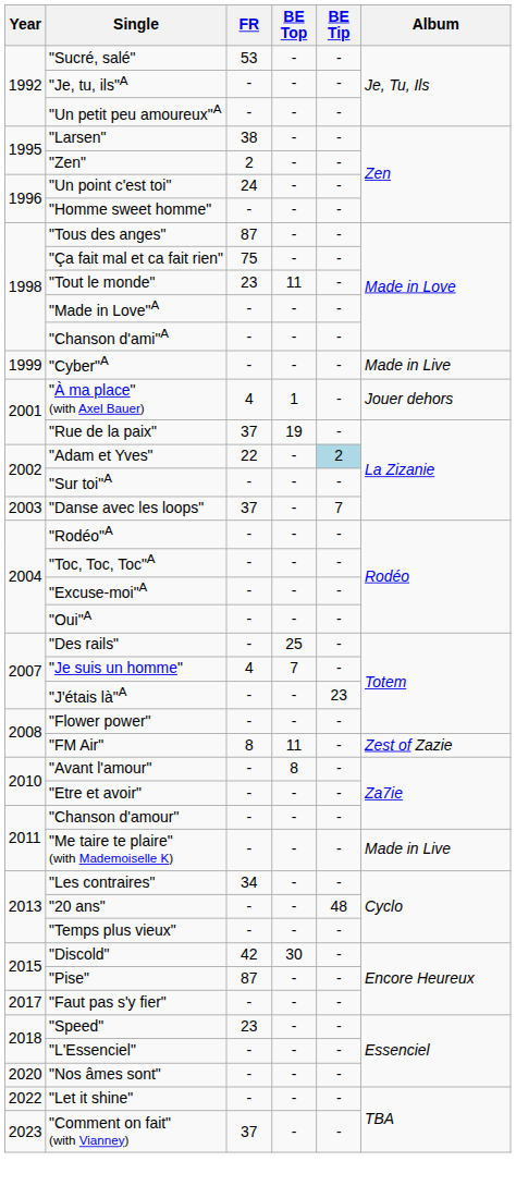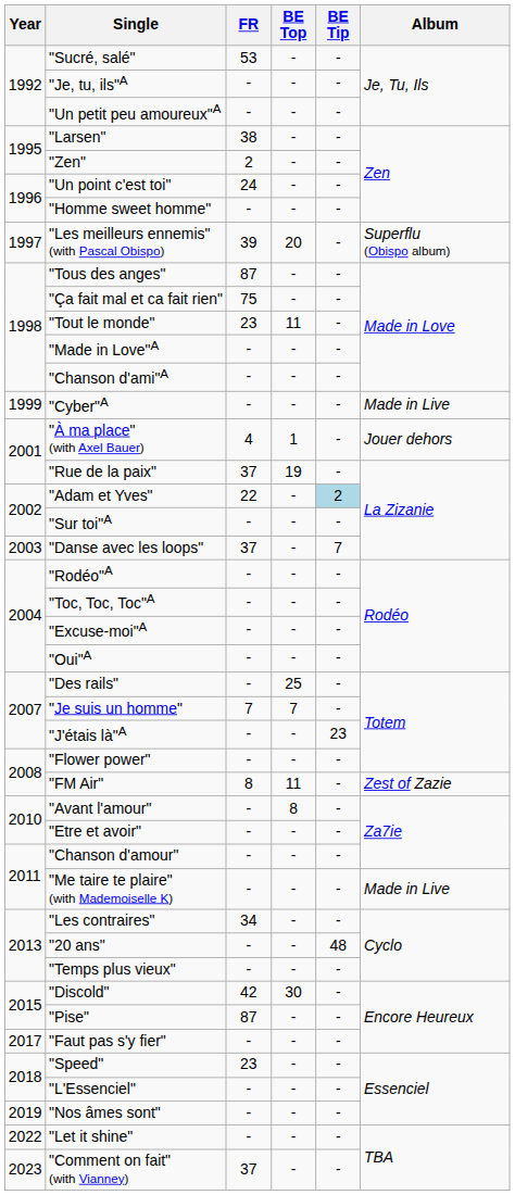 <table class="wikitable">
 <tr>
 <th>Year</th>
 <th>Single</th>
 <th width="40"><a href='#'>FR</a></th>
 <th width="40"><a href='#'>BE <br>Top</a></th>
 <th width="40"><a href='#'>BE <br>Tip</a></th>
 <th style="width:150px;">Album</th>
 </tr>
 <tr>
 <td rowspan="3">1992</td>
 <td>"Sucré, salé"</td>
 <td style="text-align:center;">53</td>
 <td style="text-align:center;">-</td>
 <td style="text-align:center;">-</td>
 <td rowspan="3"><em>Je, Tu, Ils</em></td>
 </tr>
 <tr>
 <td>"Je, tu, ils"<sup>A</sup></td>
 <td style="text-align:center;">-</td>
 <td style="text-align:center;">-</td>
 <td style="text-align:center;">-</td>
 </tr>
 <tr>
 <td>"Un petit peu amoureux"<sup>A</sup></td>
 <td style="text-align:center;">-</td>
 <td style="text-align:center;">-</td>
 <td style="text-align:center;">-</td>
 </tr>
 <tr>
 <td rowspan="2">1995</td>
 <td>"Larsen"</td>
 <td style="text-align:center;">38</td>
 <td style="text-align:center;">-</td>
 <td style="text-align:center;">-</td>
 <td rowspan="4"><em><a href='#'>Zen</a></em></td>
 </tr>
 <tr>
 <td>"Zen"</td>
 <td style="text-align:center;">2</td>
 <td style="text-align:center;">-</td>
 <td style="text-align:center;">-</td>
 </tr>
 <tr>
 <td rowspan="2">1996</td>
 <td>"Un point c'est toi"</td>
 <td style="text-align:center;">24</td>
 <td style="text-align:center;">-</td>
 <td style="text-align:center;">-</td>
 </tr>
 <tr>
 <td>"Homme sweet homme"</td>
 <td style="text-align:center;">-</td>
 <td style="text-align:center;">-</td>
 <td style="text-align:center;">-</td>
+</tr>
+<tr>
+<td>1997</td>
+<td>"Les meilleurs ennemis"<small><br>(with <a href='#'>Pascal Obispo</a>)</small></td>
+<td style="text-align:center;">39</td>
+<td style="text-align:center;">20</td>
+<td style="text-align:center;">-</td>
+<td><em>Superflu</em> <br><small>(<a href='#'>Obispo</a> album)</small></td>
 </tr>
 <tr>
 <td rowspan="5">1998</td>
 <td>"Tous des anges"</td>
 <td style="text-align:center;">87</td>
 <td style="text-align:center;">-</td>
 <td style="text-align:center;">-</td>
 <td rowspan="5"><em><a href='#'>Made in Love</a></em></td>
 </tr>
 <tr>
 <td>"Ça fait mal et ca fait rien"</td>
 <td style="text-align:center;">75</td>
 <td style="text-align:center;">-</td>
 <td style="text-align:center;">-</td>
 </tr>
 <tr>
 <td>"Tout le monde"</td>
 <td style="text-align:center;">23</td>
 <td style="text-align:center;">11</td>
 <td style="text-align:center;">-</td>
 </tr>
 <tr>
 <td>"Made in Love"<sup>A</sup></td>
 <td style="text-align:center;">-</td>
 <td style="text-align:center;">-</td>
 <td style="text-align:center;">-</td>
 </tr>
 <tr>
 <td>"Chanson d'ami"<sup>A</sup></td>
 <td style="text-align:center;">-</td>
 <td style="text-align:center;">-</td>
 <td style="text-align:center;">-</td>
 </tr>
 <tr>
 <td>1999</td>
 <td>"Cyber"<sup>A</sup></td>
 <td style="text-align:center;">-</td>
 <td style="text-align:center;">-</td>
 <td style="text-align:center;">-</td>
 <td><em>Made in Live</em></td>
 </tr>
 <tr>
 <td rowspan="2">2001</td>
 <td>"<a href='#'>À ma place</a>"<small><br>(with <a href='#'>Axel Bauer</a>)</small></td>
 <td style="text-align:center;">4</td>
 <td style="text-align:center;">1</td>
 <td style="text-align:center;">-</td>
 <td><em>Jouer dehors</em></td>
 </tr>
 <tr>
 <td>"Rue de la paix"</td>
 <td style="text-align:center;">37</td>
 <td style="text-align:center;">19</td>
 <td style="text-align:center;">-</td>
 <td rowspan="4"><em><a href='#'>La Zizanie</a></em></td>
 </tr>
 <tr>
 <td rowspan="2">2002</td>
 <td>"Adam et Yves"</td>
 <td style="text-align:center;">22</td>
 <td style="text-align:center;">-</td>
 <td style="background: lightblue; text-align:center;">2</td>
 </tr>
 <tr>
 <td>"Sur toi"<sup>A</sup></td>
 <td style="text-align:center;">-</td>
 <td style="text-align:center;">-</td>
 <td style="text-align:center;">-</td>
 </tr>
 <tr>
 <td>2003</td>
 <td>"Danse avec les loops"</td>
 <td style="text-align:center;">37</td>
 <td style="text-align:center;">-</td>
 <td style="text-align:center;">7</td>
 </tr>
 <tr>
 <td rowspan="4">2004</td>
 <td>"Rodéo"<sup>A</sup></td>
 <td style="text-align:center;">-</td>
 <td style="text-align:center;">-</td>
 <td style="text-align:center;">-</td>
 <td rowspan="4"><em><a href='#'>Rodéo</a></em></td>
 </tr>
 <tr>
 <td>"Toc, Toc, Toc"<sup>A</sup></td>
 <td style="text-align:center;">-</td>
 <td style="text-align:center;">-</td>
 <td style="text-align:center;">-</td>
 </tr>
 <tr>
 <td>"Excuse-moi"<sup>A</sup></td>
 <td style="text-align:center;">-</td>
 <td style="text-align:center;">-</td>
 <td style="text-align:center;">-</td>
 </tr>
 <tr>
 <td>"Oui"<sup>A</sup></td>
 <td style="text-align:center;">-</td>
 <td style="text-align:center;">-</td>
 <td style="text-align:center;">-</td>
 </tr>
 <tr>
 <td rowspan="3">2007</td>
 <td>"Des rails"</td>
 <td style="text-align:center;">-</td>
 <td style="text-align:center;">25</td>
 <td style="text-align:center;">-</td>
 <td rowspan="4"><em><a href='#'>Totem</a></em></td>
 </tr>
 <tr>
 <td>"<a href='#'>Je suis un homme</a>"</td>
-<td style="text-align:center;">4</td>
+<td style="text-align:center;">7</td>
 <td style="text-align:center;">7</td>
 <td style="text-align:center;">-</td>
 </tr>
 <tr>
 <td>"J'étais là"<sup>A</sup></td>
 <td style="text-align:center;">-</td>
 <td style="text-align:center;">-</td>
 <td style="text-align:center;">23</td>
 </tr>
 <tr>
 <td rowspan="2">2008</td>
 <td>"Flower power"</td>
 <td style="text-align:center;">-</td>
 <td style="text-align:center;">-</td>
 <td style="text-align:center;">-</td>
 </tr>
 <tr>
 <td>"FM Air"</td>
 <td style="text-align:center;">8</td>
 <td style="text-align:center;">11</td>
 <td style="text-align:center;">-</td>
 <td><em><a href='#'>Zest of</a> Zazie</em></td>
 </tr>
 <tr>
 <td rowspan="2">2010</td>
 <td>"Avant l'amour"</td>
 <td style="text-align:center;">-</td>
 <td style="text-align:center;">8</td>
 <td style="text-align:center;">-</td>
 <td rowspan="3"><em><a href='#'>Za7ie</a></em></td>
 </tr>
 <tr>
 <td>"Etre et avoir"</td>
 <td style="text-align:center;">-</td>
 <td style="text-align:center;">-</td>
 <td style="text-align:center;">-</td>
 </tr>
 <tr>
 <td rowspan="2">2011</td>
 <td>"Chanson d'amour"</td>
 <td style="text-align:center;">-</td>
 <td style="text-align:center;">-</td>
 <td style="text-align:center;">-</td>
 </tr>
 <tr>
 <td>"Me taire te plaire" <small><br>(with <a href='#'>Mademoiselle K</a>)</small></td>
 <td style="text-align:center;">-</td>
 <td style="text-align:center;">-</td>
 <td style="text-align:center;">-</td>
 <td><em>Made in Live</em></td>
 </tr>
 <tr>
 <td rowspan="3">2013</td>
 <td>"Les contraires"</td>
 <td style="text-align:center;">34</td>
 <td style="text-align:center;">-</td>
 <td style="text-align:center;">-</td>
 <td rowspan="3"><em>Cyclo</em></td>
 </tr>
 <tr>
 <td>"20 ans"</td>
 <td style="text-align:center;">-</td>
 <td style="text-align:center;">-</td>
 <td style="text-align:center;">48</td>
 </tr>
 <tr>
 <td>"Temps plus vieux"</td>
 <td style="text-align:center;">-</td>
 <td style="text-align:center;">-</td>
 <td style="text-align:center;">-</td>
 </tr>
 <tr>
 <td rowspan="2">2015</td>
 <td>"Discold"</td>
 <td style="text-align:center;">42</td>
 <td style="text-align:center;">30</td>
 <td style="text-align:center;">-</td>
 <td rowspan="3"><em>Encore Heureux</em></td>
 </tr>
 <tr>
 <td>"Pise"</td>
 <td style="text-align:center;">87</td>
 <td style="text-align:center;">-</td>
 <td style="text-align:center;">-</td>
 </tr>
 <tr>
 <td>2017</td>
 <td>"Faut pas s'y fier"</td>
 <td style="text-align:center;">-</td>
 <td style="text-align:center;">-</td>
 <td style="text-align:center;">-</td>
 </tr>
 <tr>
 <td rowspan="2">2018</td>
 <td>"Speed"</td>
 <td style="text-align:center;">23</td>
 <td style="text-align:center;">-</td>
 <td style="text-align:center;">-</td>
 <td rowspan="3"><em>Essenciel</em></td>
 </tr>
 <tr>
 <td>"L'Essenciel"</td>
 <td style="text-align:center;">-</td>
 <td style="text-align:center;">-</td>
 <td style="text-align:center;">-</td>
 </tr>
 <tr>
-<td>2020</td>
+<td>2019</td>
 <td>"Nos âmes sont"</td>
 <td style="text-align:center;">-</td>
 <td style="text-align:center;">-</td>
 <td style="text-align:center;">-</td>
 </tr>
 <tr>
 <td>2022</td>
 <td>"Let it shine"</td>
 <td style="text-align:center;">-</td>
 <td style="text-align:center;">-</td>
 <td style="text-align:center;">-</td>
 <td rowspan="2"><em>TBA</em></td>
 </tr>
 <tr>
 <td>2023</td>
 <td>"Comment on fait" <small><br>(with <a href='#'>Vianney</a>)</small></td>
 <td style="text-align:center;">37</td>
 <td style="text-align:center;">-</td>
 <td style="text-align:center;">-</td>
 </tr>
 </table>
